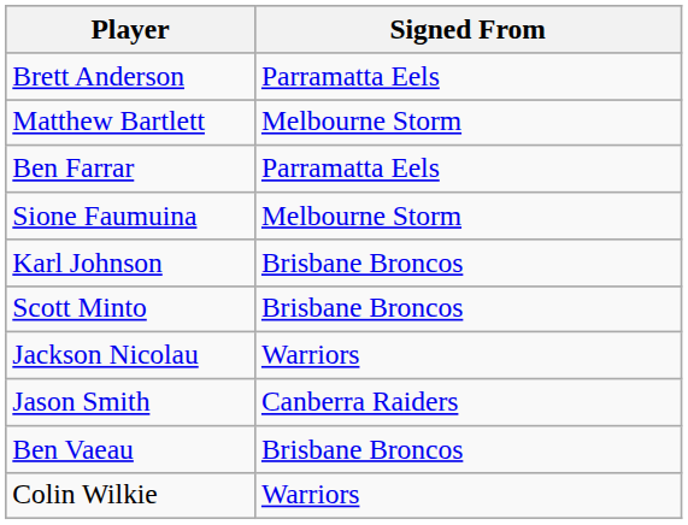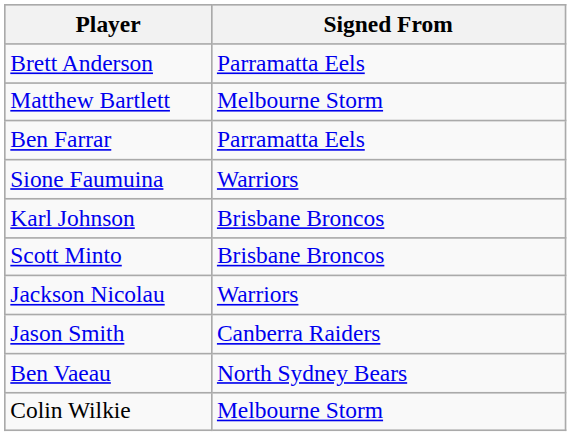 <table class="wikitable" style="font-size:90%">
 <tr style="background:#efefef;">
 <th style="width:120px;">Player</th>
 <th style="width:210px;">Signed From</th>
 </tr>
 <tr>
 <td><a href='#'>Brett Anderson</a></td>
 <td> <a href='#'>Parramatta Eels</a></td>
 </tr>
 <tr>
 <td><a href='#'>Matthew Bartlett</a></td>
 <td> <a href='#'>Melbourne Storm</a></td>
 </tr>
 <tr>
 <td><a href='#'>Ben Farrar</a></td>
 <td> <a href='#'>Parramatta Eels</a></td>
 </tr>
 <tr>
 <td><a href='#'>Sione Faumuina</a></td>
-<td> <a href='#'>Melbourne Storm</a></td>
+<td> <a href='#'>Warriors</a></td>
 </tr>
 <tr>
 <td><a href='#'>Karl Johnson</a></td>
 <td> <a href='#'>Brisbane Broncos</a></td>
 </tr>
 <tr>
 <td><a href='#'>Scott Minto</a></td>
 <td> <a href='#'>Brisbane Broncos</a></td>
 </tr>
 <tr>
 <td><a href='#'>Jackson Nicolau</a></td>
 <td> <a href='#'>Warriors</a></td>
 </tr>
 <tr>
 <td><a href='#'>Jason Smith</a></td>
 <td> <a href='#'>Canberra Raiders</a></td>
 </tr>
 <tr>
 <td><a href='#'>Ben Vaeau</a></td>
-<td> <a href='#'>Brisbane Broncos</a></td>
+<td> <a href='#'>North Sydney Bears</a></td>
 </tr>
 <tr>
 <td>Colin Wilkie</td>
-<td> <a href='#'>Warriors</a></td>
+<td> <a href='#'>Melbourne Storm</a></td>
 </tr>
 </table>
